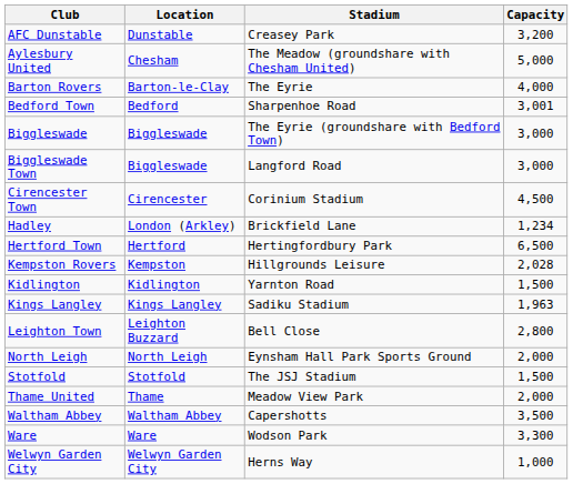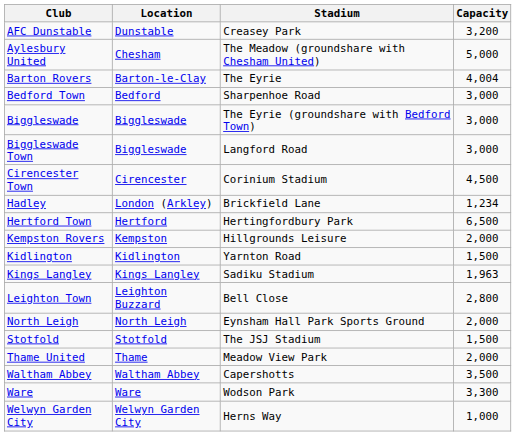 <table class="wikitable sortable">
 <tr>
 <th>Club</th>
 <th>Location</th>
 <th>Stadium</th>
 <th>Capacity</th>
 </tr>
 <tr>
 <td><a href='#'>AFC Dunstable</a></td>
 <td><a href='#'>Dunstable</a></td>
 <td>Creasey Park</td>
 <td align="center">3,200</td>
 </tr>
 <tr>
 <td><a href='#'>Aylesbury United</a></td>
 <td><a href='#'>Chesham</a></td>
 <td>The Meadow (groundshare with <a href='#'>Chesham United</a>)</td>
 <td align="center">5,000</td>
 </tr>
 <tr>
 <td><a href='#'>Barton Rovers</a></td>
 <td><a href='#'>Barton-le-Clay</a></td>
 <td>The Eyrie</td>
-<td align="center">4,000</td>
+<td align="center">4,004</td>
 </tr>
 <tr>
 <td><a href='#'>Bedford Town</a></td>
 <td><a href='#'>Bedford</a></td>
 <td>Sharpenhoe Road</td>
-<td align="center">3,001</td>
+<td align="center">3,000</td>
 </tr>
 <tr>
 <td><a href='#'>Biggleswade</a></td>
 <td><a href='#'>Biggleswade</a></td>
 <td>The Eyrie (groundshare with <a href='#'>Bedford Town</a>)</td>
 <td align="center">3,000</td>
 </tr>
 <tr>
 <td><a href='#'>Biggleswade Town</a></td>
 <td><a href='#'>Biggleswade</a></td>
 <td>Langford Road</td>
 <td align="center">3,000</td>
 </tr>
 <tr>
 <td><a href='#'>Cirencester Town</a></td>
 <td><a href='#'>Cirencester</a></td>
 <td>Corinium Stadium</td>
 <td align="center">4,500</td>
 </tr>
 <tr>
 <td><a href='#'>Hadley</a></td>
 <td><a href='#'>London</a> (<a href='#'>Arkley</a>)</td>
 <td>Brickfield Lane</td>
 <td align="center">1,234</td>
 </tr>
 <tr>
 <td><a href='#'>Hertford Town</a></td>
 <td><a href='#'>Hertford</a></td>
 <td>Hertingfordbury Park</td>
 <td align="center">6,500</td>
 </tr>
 <tr>
 <td><a href='#'>Kempston Rovers</a></td>
 <td><a href='#'>Kempston</a></td>
 <td>Hillgrounds Leisure</td>
-<td align="center">2,028</td>
+<td align="center">2,000</td>
 </tr>
 <tr>
 <td><a href='#'>Kidlington</a></td>
 <td><a href='#'>Kidlington</a></td>
 <td>Yarnton Road</td>
 <td align="center">1,500</td>
 </tr>
 <tr>
 <td><a href='#'>Kings Langley</a></td>
 <td><a href='#'>Kings Langley</a></td>
 <td>Sadiku Stadium</td>
 <td align="center">1,963</td>
 </tr>
 <tr>
 <td><a href='#'>Leighton Town</a></td>
 <td><a href='#'>Leighton Buzzard</a></td>
 <td>Bell Close</td>
 <td align="center">2,800</td>
 </tr>
 <tr>
 <td><a href='#'>North Leigh</a></td>
 <td><a href='#'>North Leigh</a></td>
 <td>Eynsham Hall Park Sports Ground</td>
 <td align="center">2,000</td>
 </tr>
 <tr>
 <td><a href='#'>Stotfold</a></td>
 <td><a href='#'>Stotfold</a></td>
 <td>The JSJ Stadium</td>
 <td align="center"=>1,500</td>
 </tr>
 <tr>
 <td><a href='#'>Thame United</a></td>
 <td><a href='#'>Thame</a></td>
 <td>Meadow View Park</td>
 <td align="center">2,000</td>
 </tr>
 <tr>
 <td><a href='#'>Waltham Abbey</a></td>
 <td><a href='#'>Waltham Abbey</a></td>
 <td>Capershotts</td>
 <td align="center">3,500</td>
 </tr>
 <tr>
 <td><a href='#'>Ware</a></td>
 <td><a href='#'>Ware</a></td>
 <td>Wodson Park</td>
 <td align="center">3,300</td>
 </tr>
 <tr>
 <td><a href='#'>Welwyn Garden City</a></td>
 <td><a href='#'>Welwyn Garden City</a></td>
 <td>Herns Way</td>
 <td align="center">1,000</td>
 </tr>
 </table>
